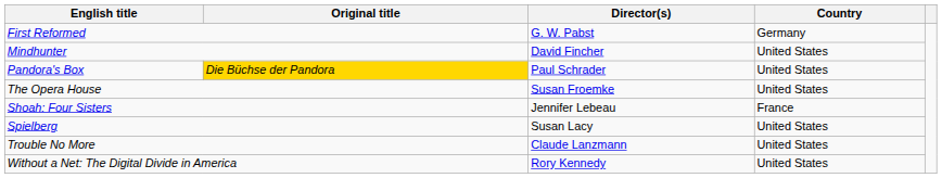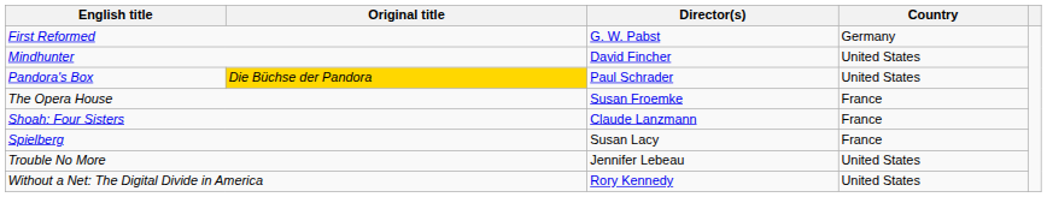 <table class="wikitable" width="100%">
 <tr>
 <th>English title</th>
 <th>Original title</th>
 <th>Director(s)</th>
 <th>Country</th>
 <th></th>
 </tr>
 <tr>
 <td colspan=2><em><a href='#'>First Reformed</a></em></td>
 <td><a href='#'>G. W. Pabst</a></td>
 <td>Germany</td>
 <td rowspan=8></td>
 </tr>
 <tr>
 <td colspan=2><em><a href='#'>Mindhunter</a></em></td>
 <td><a href='#'>David Fincher</a></td>
 <td>United States</td>
 </tr>
 <tr>
 <td><em><a href='#'>Pandora's Box</a></em></td>
 <td style="background: gold;"><em>Die Büchse der Pandora</em></td>
 <td><a href='#'>Paul Schrader</a></td>
 <td>United States</td>
 </tr>
 <tr>
 <td colspan=2><em>The Opera House</em></td>
 <td><a href='#'>Susan Froemke</a></td>
-<td>United States</td>
+<td>France</td>
 </tr>
 <tr>
 <td colspan=2><em><a href='#'>Shoah: Four Sisters</a></em></td>
-<td>Jennifer Lebeau</td>
+<td><a href='#'>Claude Lanzmann</a></td>
 <td>France</td>
 </tr>
 <tr>
 <td colspan=2><em><a href='#'>Spielberg</a></em></td>
 <td>Susan Lacy</td>
-<td>United States</td>
+<td>France</td>
 </tr>
 <tr>
 <td colspan=2><em>Trouble No More</em></td>
-<td><a href='#'>Claude Lanzmann</a></td>
+<td>Jennifer Lebeau</td>
 <td>United States</td>
 </tr>
 <tr>
 <td colspan=2><em>Without a Net: The Digital Divide in America</em></td>
 <td><a href='#'>Rory Kennedy</a></td>
 <td>United States</td>
 </tr>
 </table>
